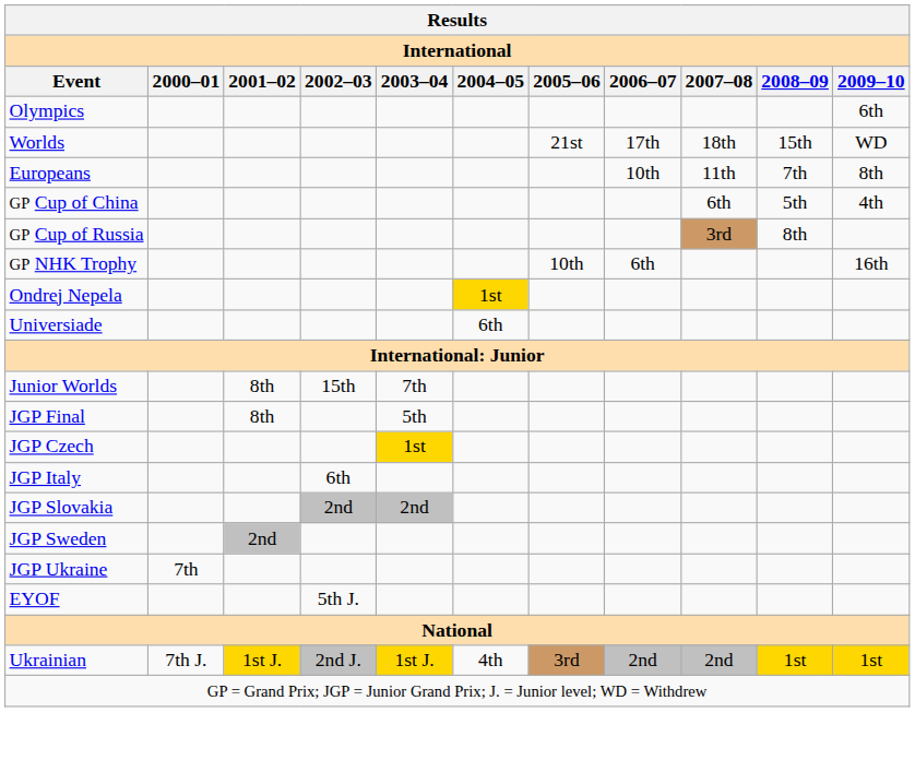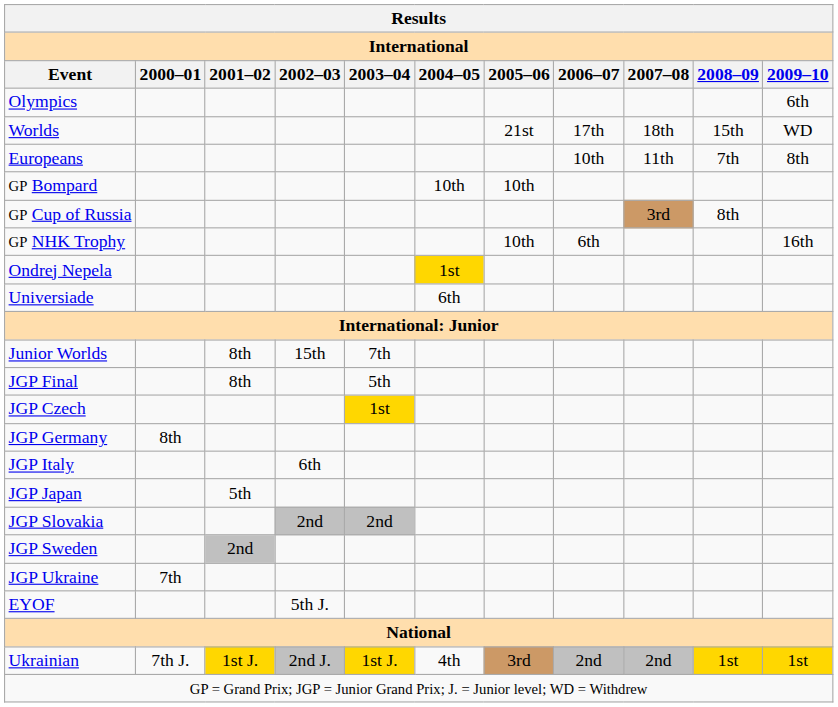 <table class="wikitable" style="text-align:center">
 <tr>
 <th colspan=11 align=center><strong>Results</strong></th>
 </tr>
 <tr>
 <th style="background-color: #ffdead; " colspan=11 align=center><strong>International</strong></th>
 </tr>
 <tr>
 <th>Event</th>
 <th>2000–01</th>
 <th>2001–02</th>
 <th>2002–03</th>
 <th>2003–04</th>
 <th>2004–05</th>
 <th>2005–06</th>
 <th>2006–07</th>
 <th>2007–08</th>
 <th><a href='#'>2008–09</a></th>
 <th><a href='#'>2009–10</a></th>
 </tr>
 <tr>
 <td align=left><a href='#'>Olympics</a></td>
 <td></td>
 <td></td>
 <td></td>
 <td></td>
 <td></td>
 <td></td>
 <td></td>
 <td></td>
 <td></td>
 <td>6th</td>
 </tr>
 <tr>
 <td align=left><a href='#'>Worlds</a></td>
 <td></td>
 <td></td>
 <td></td>
 <td></td>
 <td></td>
 <td>21st</td>
 <td>17th</td>
 <td>18th</td>
 <td>15th</td>
 <td>WD</td>
 </tr>
 <tr>
 <td align=left><a href='#'>Europeans</a></td>
 <td></td>
 <td></td>
 <td></td>
 <td></td>
 <td></td>
 <td></td>
 <td>10th</td>
 <td>11th</td>
 <td>7th</td>
 <td>8th</td>
 </tr>
 <tr>
-<td align=left><small>GP</small> <a href='#'>Cup of China</a></td>
+<td align=left><small>GP</small> <a href='#'>Bompard</a></td>
 <td></td>
 <td></td>
 <td></td>
 <td></td>
+<td>10th</td>
+<td>10th</td>
 <td></td>
 <td></td>
 <td></td>
-<td>6th</td>
-<td>5th</td>
-<td>4th</td>
+<td></td>
 </tr>
 <tr>
 <td align=left><small>GP</small> <a href='#'>Cup of Russia</a></td>
 <td></td>
 <td></td>
 <td></td>
 <td></td>
 <td></td>
 <td></td>
 <td></td>
 <td bgcolor=cc9966>3rd</td>
 <td>8th</td>
 <td></td>
 </tr>
 <tr>
 <td align=left><small>GP</small> <a href='#'>NHK Trophy</a></td>
 <td></td>
 <td></td>
 <td></td>
 <td></td>
 <td></td>
 <td>10th</td>
 <td>6th</td>
 <td></td>
 <td></td>
 <td>16th</td>
 </tr>
 <tr>
 <td align=left><a href='#'>Ondrej Nepela</a></td>
 <td></td>
 <td></td>
 <td></td>
 <td></td>
 <td bgcolor=gold>1st</td>
 <td></td>
 <td></td>
 <td></td>
 <td></td>
 <td></td>
 </tr>
 <tr>
 <td align=left><a href='#'>Universiade</a></td>
 <td></td>
 <td></td>
 <td></td>
 <td></td>
 <td>6th</td>
 <td></td>
 <td></td>
 <td></td>
 <td></td>
 <td></td>
 </tr>
 <tr>
 <th style="background-color: #ffdead; " colspan=11 align=center><strong>International: Junior</strong></th>
 </tr>
 <tr>
 <td align=left><a href='#'>Junior Worlds</a></td>
 <td></td>
 <td>8th</td>
 <td>15th</td>
 <td>7th</td>
 <td></td>
 <td></td>
 <td></td>
 <td></td>
 <td></td>
 <td></td>
 </tr>
 <tr>
 <td align=left><a href='#'>JGP Final</a></td>
 <td></td>
 <td>8th</td>
 <td></td>
 <td>5th</td>
 <td></td>
 <td></td>
 <td></td>
 <td></td>
 <td></td>
 <td></td>
 </tr>
 <tr>
 <td align=left><a href='#'>JGP Czech</a></td>
 <td></td>
 <td></td>
 <td></td>
 <td bgcolor=gold>1st</td>
 <td></td>
 <td></td>
 <td></td>
 <td></td>
 <td></td>
 <td></td>
 </tr>
 <tr>
+<td align=left><a href='#'>JGP Germany</a></td>
+<td>8th</td>
+<td></td>
+<td></td>
+<td></td>
+<td></td>
+<td></td>
+<td></td>
+<td></td>
+<td></td>
+<td></td>
+</tr>
+<tr>
 <td align=left><a href='#'>JGP Italy</a></td>
 <td></td>
 <td></td>
 <td>6th</td>
+<td></td>
+<td></td>
+<td></td>
+<td></td>
+<td></td>
+<td></td>
+<td></td>
+</tr>
+<tr>
+<td align=left><a href='#'>JGP Japan</a></td>
+<td></td>
+<td>5th</td>
+<td></td>
 <td></td>
 <td></td>
 <td></td>
 <td></td>
 <td></td>
 <td></td>
 <td></td>
 </tr>
 <tr>
 <td align=left><a href='#'>JGP Slovakia</a></td>
 <td></td>
 <td></td>
 <td bgcolor=silver>2nd</td>
 <td bgcolor=silver>2nd</td>
 <td></td>
 <td></td>
 <td></td>
 <td></td>
 <td></td>
 <td></td>
 </tr>
 <tr>
 <td align=left><a href='#'>JGP Sweden</a></td>
 <td></td>
 <td bgcolor=silver>2nd</td>
 <td></td>
 <td></td>
 <td></td>
 <td></td>
 <td></td>
 <td></td>
 <td></td>
 <td></td>
 </tr>
 <tr>
 <td align=left><a href='#'>JGP Ukraine</a></td>
 <td>7th</td>
 <td></td>
 <td></td>
 <td></td>
 <td></td>
 <td></td>
 <td></td>
 <td></td>
 <td></td>
 <td></td>
 </tr>
 <tr>
 <td align=left><a href='#'>EYOF</a></td>
 <td></td>
 <td></td>
 <td>5th J.</td>
 <td></td>
 <td></td>
 <td></td>
 <td></td>
 <td></td>
 <td></td>
 <td></td>
 </tr>
 <tr>
 <th style="background-color: #ffdead; " colspan=11 align=center><strong>National</strong></th>
 </tr>
 <tr>
 <td align=left><a href='#'>Ukrainian</a></td>
 <td>7th J.</td>
 <td bgcolor=gold>1st J.</td>
 <td bgcolor=silver>2nd J.</td>
 <td bgcolor=gold>1st J.</td>
 <td>4th</td>
 <td bgcolor=cc9966>3rd</td>
 <td bgcolor=silver>2nd</td>
 <td bgcolor=silver>2nd</td>
 <td bgcolor=gold>1st</td>
 <td bgcolor=gold>1st</td>
 </tr>
 <tr>
 <td colspan=11 align=center><small> GP = Grand Prix; JGP = Junior Grand Prix; J. = Junior level; WD = Withdrew </small></td>
 </tr>
 </table>
